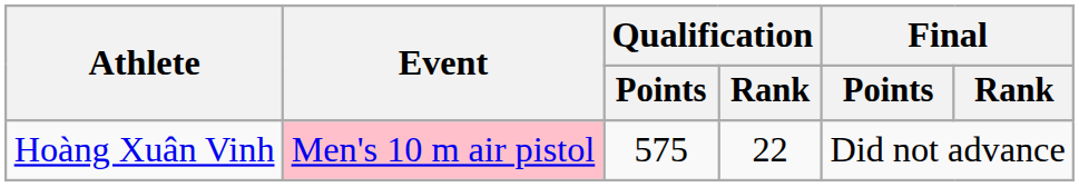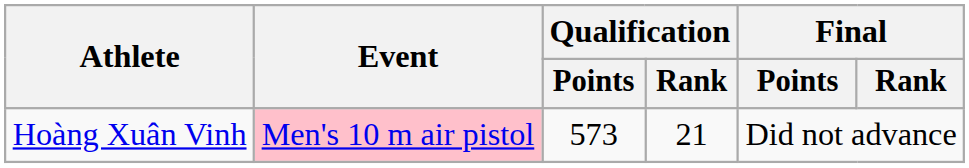 <table class="wikitable" style="font-size:90%">
 <tr>
 <th rowspan="2">Athlete</th>
 <th rowspan="2">Event</th>
 <th colspan=2>Qualification</th>
 <th colspan=2>Final</th>
 </tr>
 <tr style="font-size:95%">
 <th>Points</th>
 <th>Rank</th>
 <th>Points</th>
 <th>Rank</th>
 </tr>
 <tr align=center>
 <td align=left><a href='#'>Hoàng Xuân Vinh</a></td>
 <td align=left style="background: pink;"><a href='#'>Men's 10 m air pistol</a></td>
-<td>575</td>
-<td>22</td>
+<td>573</td>
+<td>21</td>
 <td colspan=2>Did not advance</td>
 </tr>
 </table>
